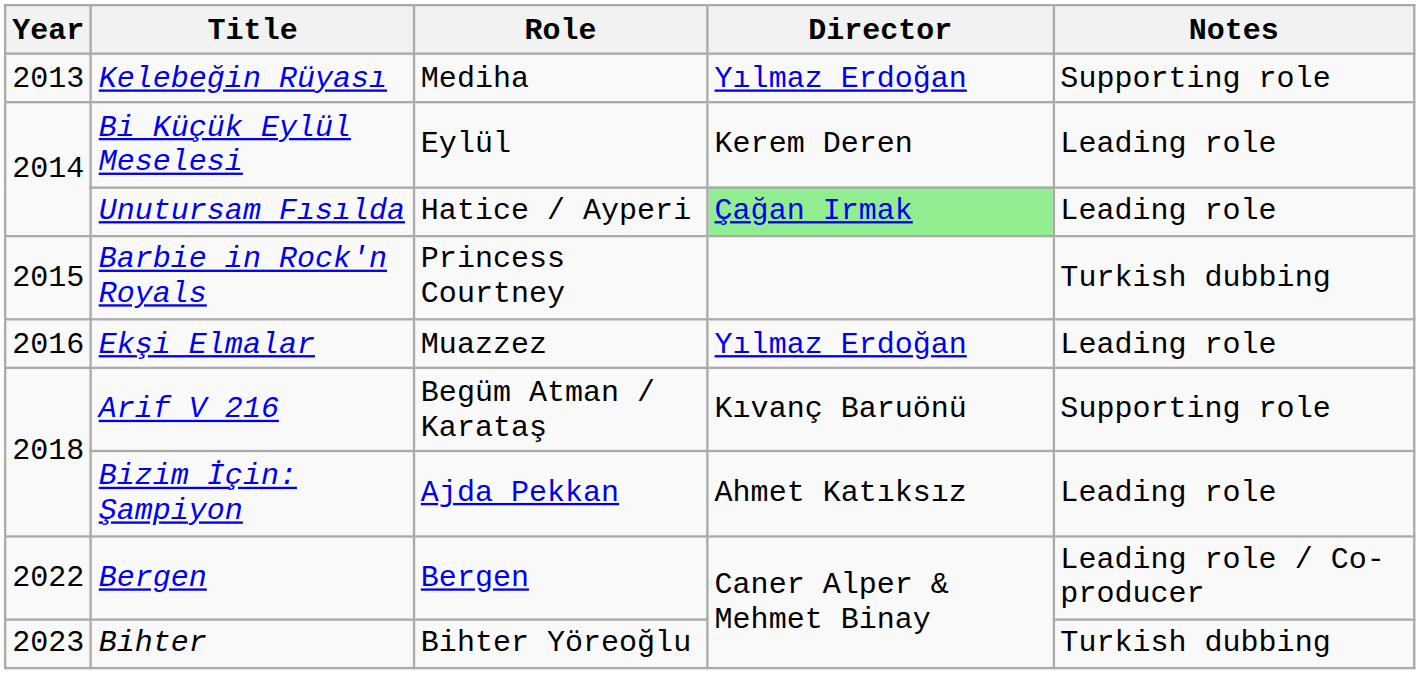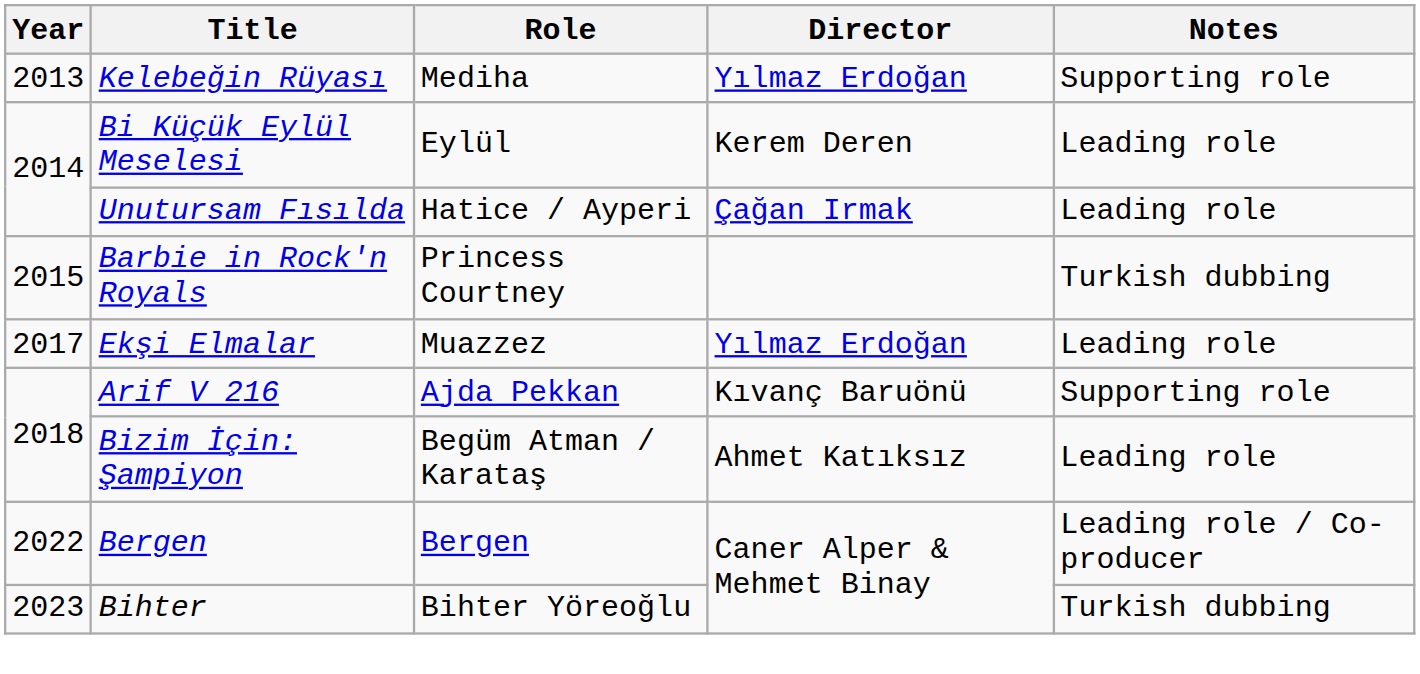 <table class="wikitable">
 <tr>
 <th>Year</th>
 <th>Title</th>
 <th>Role</th>
 <th>Director</th>
 <th>Notes</th>
 </tr>
 <tr>
 <td>2013</td>
 <td><em><a href='#'>Kelebeğin Rüyası</a></em></td>
 <td>Mediha</td>
 <td><a href='#'>Yılmaz Erdoğan</a></td>
 <td>Supporting role</td>
 </tr>
 <tr>
 <td rowspan="2">2014</td>
 <td><em><a href='#'>Bi Küçük Eylül Meselesi</a></em></td>
 <td>Eylül</td>
 <td>Kerem Deren</td>
 <td>Leading role</td>
 </tr>
 <tr>
 <td><em><a href='#'>Unutursam Fısılda</a></em></td>
 <td>Hatice / Ayperi</td>
-<td style="background: lightgreen;"><a href='#'>Çağan Irmak</a></td>
+<td><a href='#'>Çağan Irmak</a></td>
 <td>Leading role</td>
 </tr>
 <tr>
 <td>2015</td>
 <td><em><a href='#'>Barbie in Rock'n Royals</a></em></td>
 <td>Princess Courtney</td>
 <td></td>
 <td>Turkish dubbing</td>
 </tr>
 <tr>
-<td>2016</td>
+<td>2017</td>
 <td><em><a href='#'>Ekşi Elmalar</a></em></td>
 <td>Muazzez</td>
 <td><a href='#'>Yılmaz Erdoğan</a></td>
 <td>Leading role</td>
 </tr>
 <tr>
 <td rowspan="2">2018</td>
 <td><em><a href='#'>Arif V 216</a></em></td>
-<td>Begüm Atman / Karataş</td>
+<td><a href='#'>Ajda Pekkan</a></td>
 <td>Kıvanç Baruönü</td>
 <td>Supporting role</td>
 </tr>
 <tr>
 <td><em><a href='#'>Bizim İçin: Şampiyon</a></em></td>
-<td><a href='#'>Ajda Pekkan</a></td>
+<td>Begüm Atman / Karataş</td>
 <td>Ahmet Katıksız</td>
 <td>Leading role</td>
 </tr>
 <tr>
 <td>2022</td>
 <td><em><a href='#'>Bergen</a></em></td>
 <td><a href='#'>Bergen</a></td>
 <td rowspan="2">Caner Alper & Mehmet Binay</td>
 <td>Leading role / Co-producer</td>
 </tr>
 <tr>
 <td>2023</td>
 <td><em>Bihter</em></td>
 <td>Bihter Yöreoğlu</td>
 <td>Turkish dubbing</td>
 </tr>
 </table>
